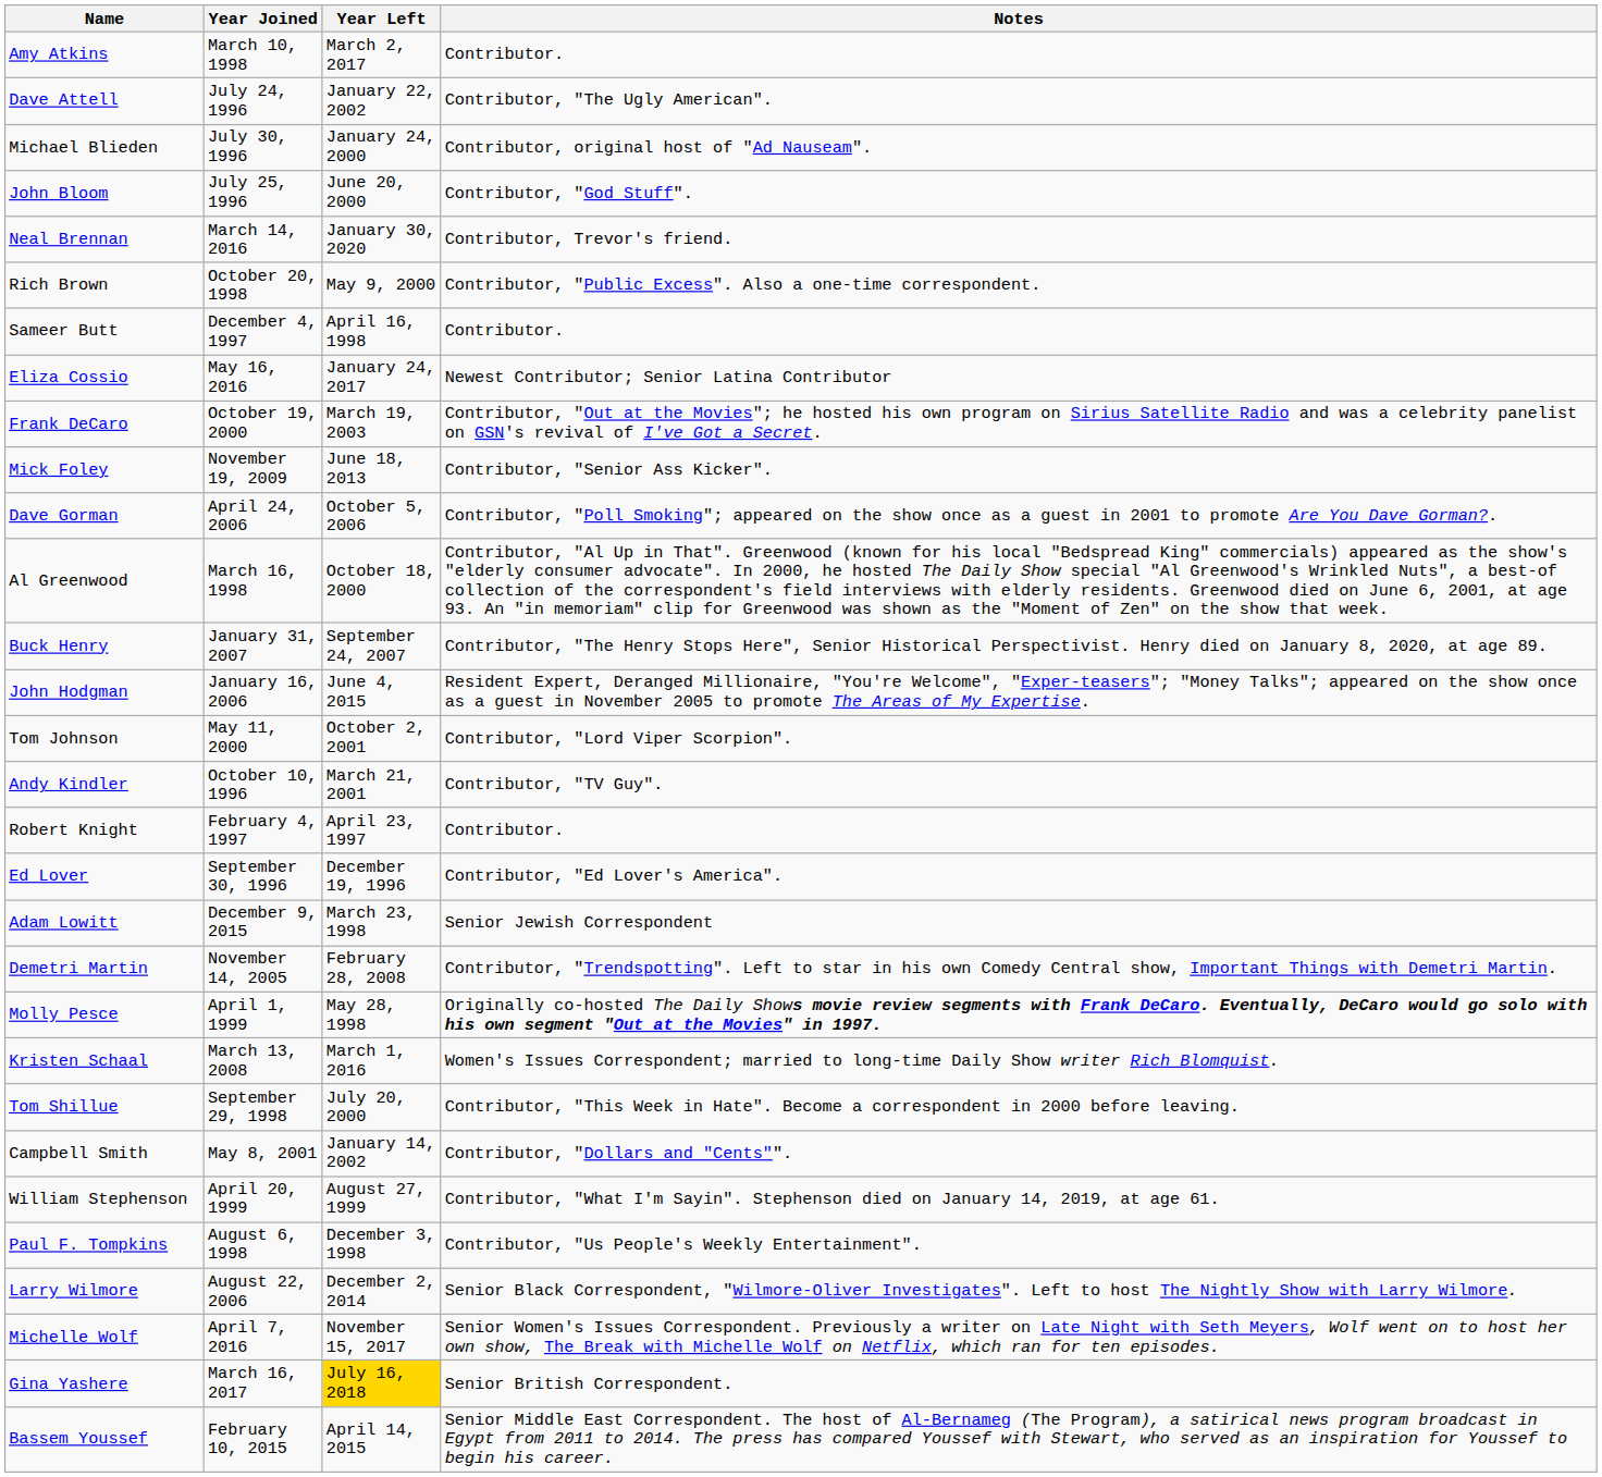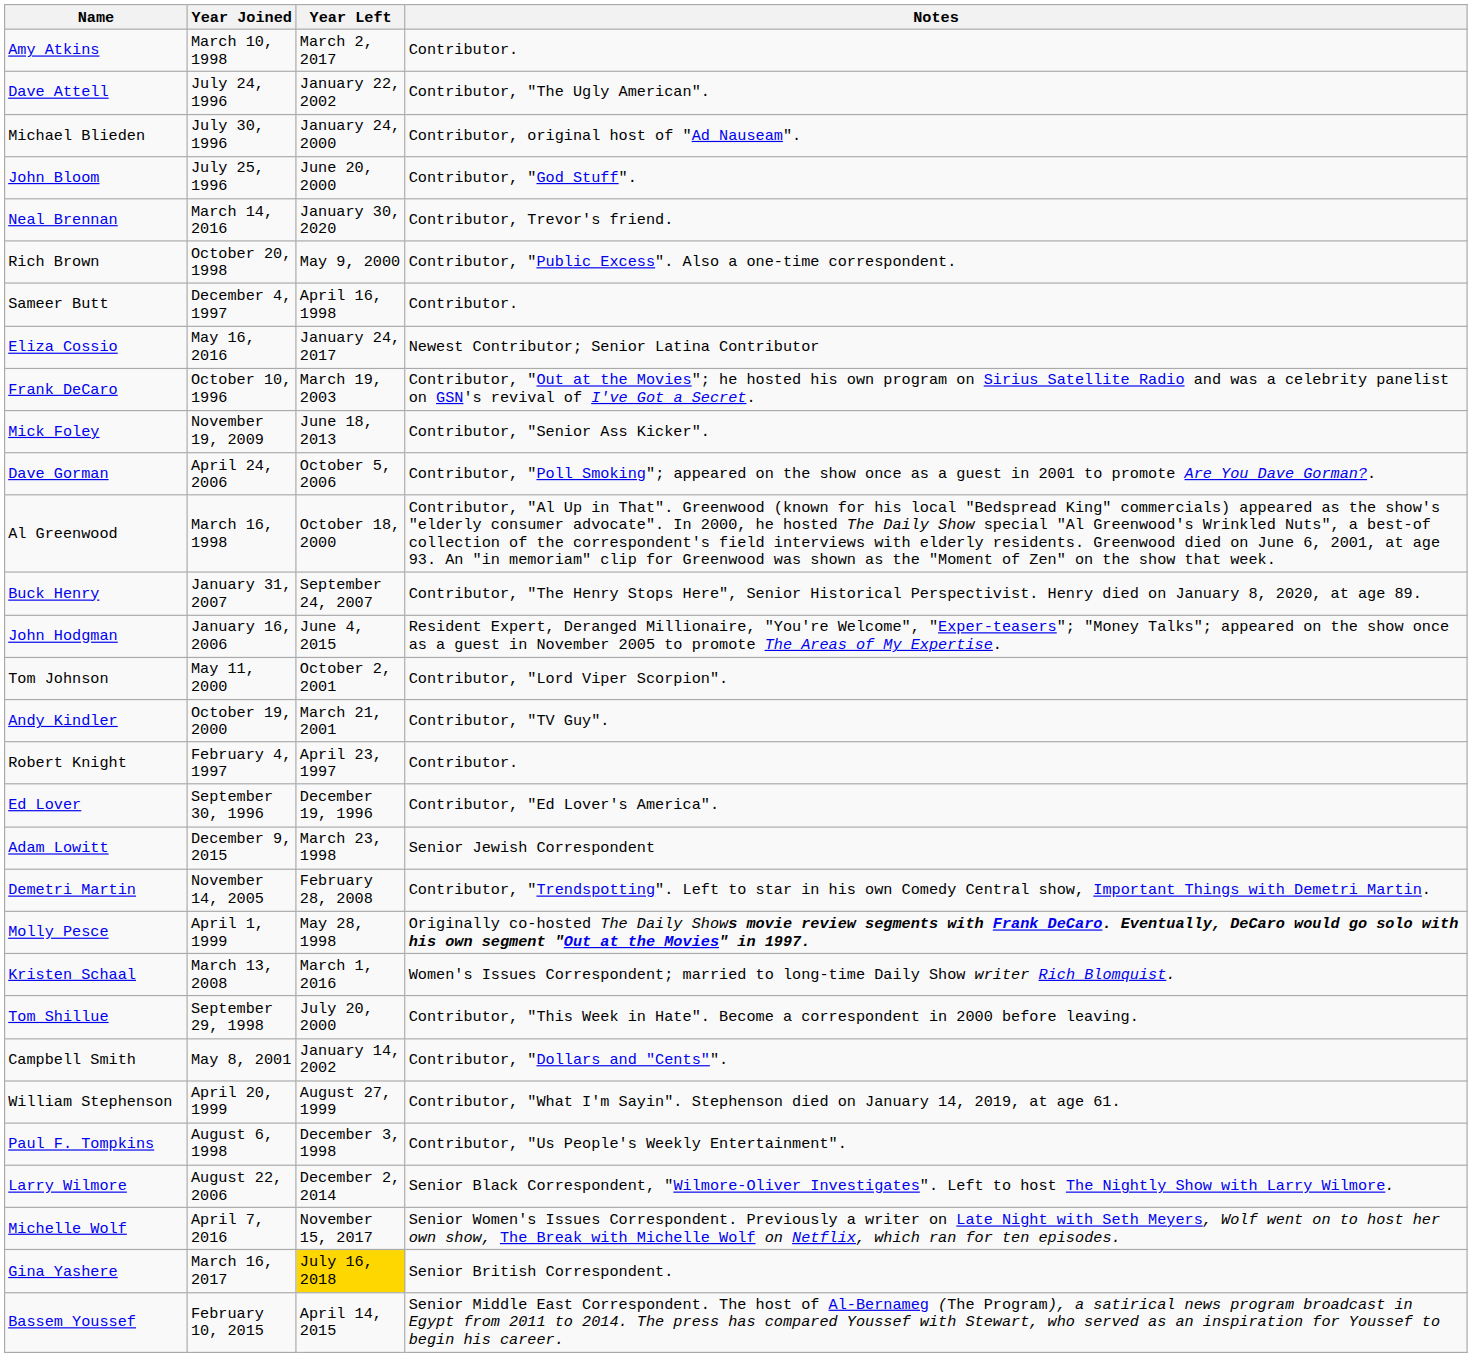 <table class="wikitable sortable">
 <tr>
 <th style="width:150px;">Name</th>
 <th>Year Joined</th>
 <th>Year Left</th>
 <th class="unsortable">Notes</th>
 </tr>
 <tr>
 <td><a href='#'>Amy Atkins</a></td>
 <td>March 10, 1998</td>
 <td>March 2, 2017</td>
 <td>Contributor.</td>
 </tr>
 <tr>
 <td><a href='#'>Dave Attell</a></td>
 <td>July 24, 1996</td>
 <td>January 22, 2002</td>
 <td>Contributor, "The Ugly American".</td>
 </tr>
 <tr>
 <td>Michael Blieden</td>
 <td>July 30, 1996</td>
 <td>January 24, 2000</td>
 <td>Contributor, original host of "<a href='#'>Ad Nauseam</a>".</td>
 </tr>
 <tr>
 <td><a href='#'>John Bloom</a></td>
 <td>July 25, 1996</td>
 <td>June 20, 2000</td>
 <td>Contributor, "<a href='#'>God Stuff</a>".</td>
 </tr>
 <tr>
 <td><a href='#'>Neal Brennan</a></td>
 <td>March 14, 2016</td>
 <td>January 30, 2020</td>
 <td>Contributor, Trevor's friend.</td>
 </tr>
 <tr>
 <td>Rich Brown</td>
 <td>October 20, 1998</td>
 <td>May 9, 2000</td>
 <td>Contributor, "<a href='#'>Public Excess</a>". Also a one-time correspondent.</td>
 </tr>
 <tr>
 <td>Sameer Butt</td>
 <td>December 4, 1997</td>
 <td>April 16, 1998</td>
 <td>Contributor.</td>
 </tr>
 <tr>
 <td><a href='#'>Eliza Cossio</a></td>
 <td>May 16, 2016</td>
 <td>January 24, 2017</td>
 <td>Newest Contributor; Senior Latina Contributor</td>
 </tr>
 <tr>
 <td><a href='#'>Frank DeCaro</a></td>
-<td>October 19, 2000</td>
+<td>October 10, 1996</td>
 <td>March 19, 2003</td>
 <td>Contributor, "<a href='#'>Out at the Movies</a>"; he hosted his own program on <a href='#'>Sirius Satellite Radio</a> and was a celebrity panelist on <a href='#'>GSN</a>'s revival of <em><a href='#'>I've Got a Secret</a></em>.</td>
 </tr>
 <tr>
 <td><a href='#'>Mick Foley</a></td>
 <td>November 19, 2009</td>
 <td>June 18, 2013</td>
 <td>Contributor, "Senior Ass Kicker".</td>
 </tr>
 <tr>
 <td><a href='#'>Dave Gorman</a></td>
 <td>April 24, 2006</td>
 <td>October 5, 2006</td>
 <td>Contributor, "<a href='#'>Poll Smoking</a>"; appeared on the show once as a guest in 2001 to promote <em><a href='#'>Are You Dave Gorman?</a></em>.</td>
 </tr>
 <tr>
 <td>Al Greenwood</td>
 <td>March 16, 1998</td>
 <td>October 18, 2000</td>
 <td>Contributor, "Al Up in That". Greenwood (known for his local "Bedspread King" commercials) appeared as the show's "elderly consumer advocate". In 2000, he hosted <em>The Daily Show</em> special "Al Greenwood's Wrinkled Nuts", a best-of collection of the correspondent's field interviews with elderly residents. Greenwood died on June 6, 2001, at age 93. An "in memoriam" clip for Greenwood was shown as the "Moment of Zen" on the show that week.</td>
 </tr>
 <tr>
 <td><a href='#'>Buck Henry</a></td>
 <td>January 31, 2007</td>
 <td>September 24, 2007</td>
 <td>Contributor, "The Henry Stops Here", Senior Historical Perspectivist. Henry died on January 8, 2020, at age 89.</td>
 </tr>
 <tr>
 <td><a href='#'>John Hodgman</a></td>
 <td>January 16, 2006</td>
 <td>June 4, 2015</td>
 <td>Resident Expert, Deranged Millionaire, "You're Welcome", "<a href='#'>Exper-teasers</a>"; "Money Talks"; appeared on the show once as a guest in November 2005 to promote <em><a href='#'>The Areas of My Expertise</a></em>.</td>
 </tr>
 <tr>
 <td>Tom Johnson</td>
 <td>May 11, 2000</td>
 <td>October 2, 2001</td>
 <td>Contributor, "Lord Viper Scorpion".</td>
 </tr>
 <tr>
 <td><a href='#'>Andy Kindler</a></td>
-<td>October 10, 1996</td>
+<td>October 19, 2000</td>
 <td>March 21, 2001</td>
 <td>Contributor, "TV Guy".</td>
 </tr>
 <tr>
 <td>Robert Knight</td>
 <td>February 4, 1997</td>
 <td>April 23, 1997</td>
 <td>Contributor.</td>
 </tr>
 <tr>
 <td><a href='#'>Ed Lover</a></td>
 <td>September 30, 1996</td>
 <td>December 19, 1996</td>
 <td>Contributor, "Ed Lover's America".</td>
 </tr>
 <tr>
 <td><a href='#'>Adam Lowitt</a></td>
 <td>December 9, 2015</td>
 <td>March 23, 1998</td>
 <td>Senior Jewish Correspondent</td>
 </tr>
 <tr>
 <td><a href='#'>Demetri Martin</a></td>
 <td>November 14, 2005</td>
 <td>February 28, 2008</td>
 <td>Contributor, "<a href='#'>Trendspotting</a>". Left to star in his own Comedy Central show, <a href='#'>Important Things with Demetri Martin</a>.</td>
 </tr>
 <tr>
 <td><a href='#'>Molly Pesce</a></td>
 <td>April 1, 1999</td>
 <td>May 28, 1998</td>
 <td>Originally co-hosted <em>The Daily Show<strong>s movie review segments with <a href='#'>Frank DeCaro</a>. Eventually, DeCaro would go solo with his own segment "<a href='#'>Out at the Movies</a>" in 1997.</td>
 </tr>
 <tr>
 <td><a href='#'>Kristen Schaal</a></td>
 <td>March 13, 2008</td>
 <td>March 1, 2016</td>
 <td>Women's Issues Correspondent; married to long-time </em>Daily Show<em> writer <a href='#'>Rich Blomquist</a>.</td>
 </tr>
 <tr>
 <td><a href='#'>Tom Shillue</a></td>
 <td>September 29, 1998</td>
 <td>July 20, 2000</td>
 <td>Contributor, "This Week in Hate". Become a correspondent in 2000 before leaving.</td>
 </tr>
 <tr>
 <td>Campbell Smith</td>
 <td>May 8, 2001</td>
 <td>January 14, 2002</td>
 <td>Contributor, "<a href='#'>Dollars and "Cents"</a>".</td>
 </tr>
 <tr>
 <td>William Stephenson</td>
 <td>April 20, 1999</td>
 <td>August 27, 1999</td>
 <td>Contributor, "What I'm Sayin". Stephenson died on January 14, 2019, at age 61.</td>
 </tr>
 <tr>
 <td><a href='#'>Paul F. Tompkins</a></td>
 <td>August 6, 1998</td>
 <td>December 3, 1998</td>
 <td>Contributor, "Us People's Weekly Entertainment".</td>
 </tr>
 <tr>
 <td><a href='#'>Larry Wilmore</a></td>
 <td>August 22, 2006</td>
 <td>December 2, 2014</td>
 <td>Senior Black Correspondent, "<a href='#'>Wilmore-Oliver Investigates</a>". Left to host </em><a href='#'>The Nightly Show with Larry Wilmore</a><em>.</td>
 </tr>
 <tr>
 <td><a href='#'>Michelle Wolf</a></td>
 <td>April 7, 2016</td>
 <td>November 15, 2017</td>
 <td>Senior Women's Issues Correspondent. Previously a writer on </em><a href='#'>Late Night with Seth Meyers</a><em>, Wolf went on to host her own show, </em><a href='#'>The Break with Michelle Wolf</a><em> on <a href='#'>Netflix</a>, which ran for ten episodes.</td>
 </tr>
 <tr>
 <td><a href='#'>Gina Yashere</a></td>
 <td>March 16, 2017</td>
 <td style="background: gold;">July 16, 2018</td>
 <td>Senior British Correspondent.</td>
 </tr>
 <tr>
 <td><a href='#'>Bassem Youssef</a></td>
 <td>February 10, 2015</td>
 <td>April 14, 2015</td>
 <td>Senior Middle East Correspondent. The host of </em><a href='#'>Al-Bernameg</a><em> (</em>The Program<em>), a satirical news program  broadcast in Egypt from 2011 to 2014.  The press has compared Youssef with Stewart, who served as an inspiration for Youssef to begin his career.</td>
 </tr>
 </table>
